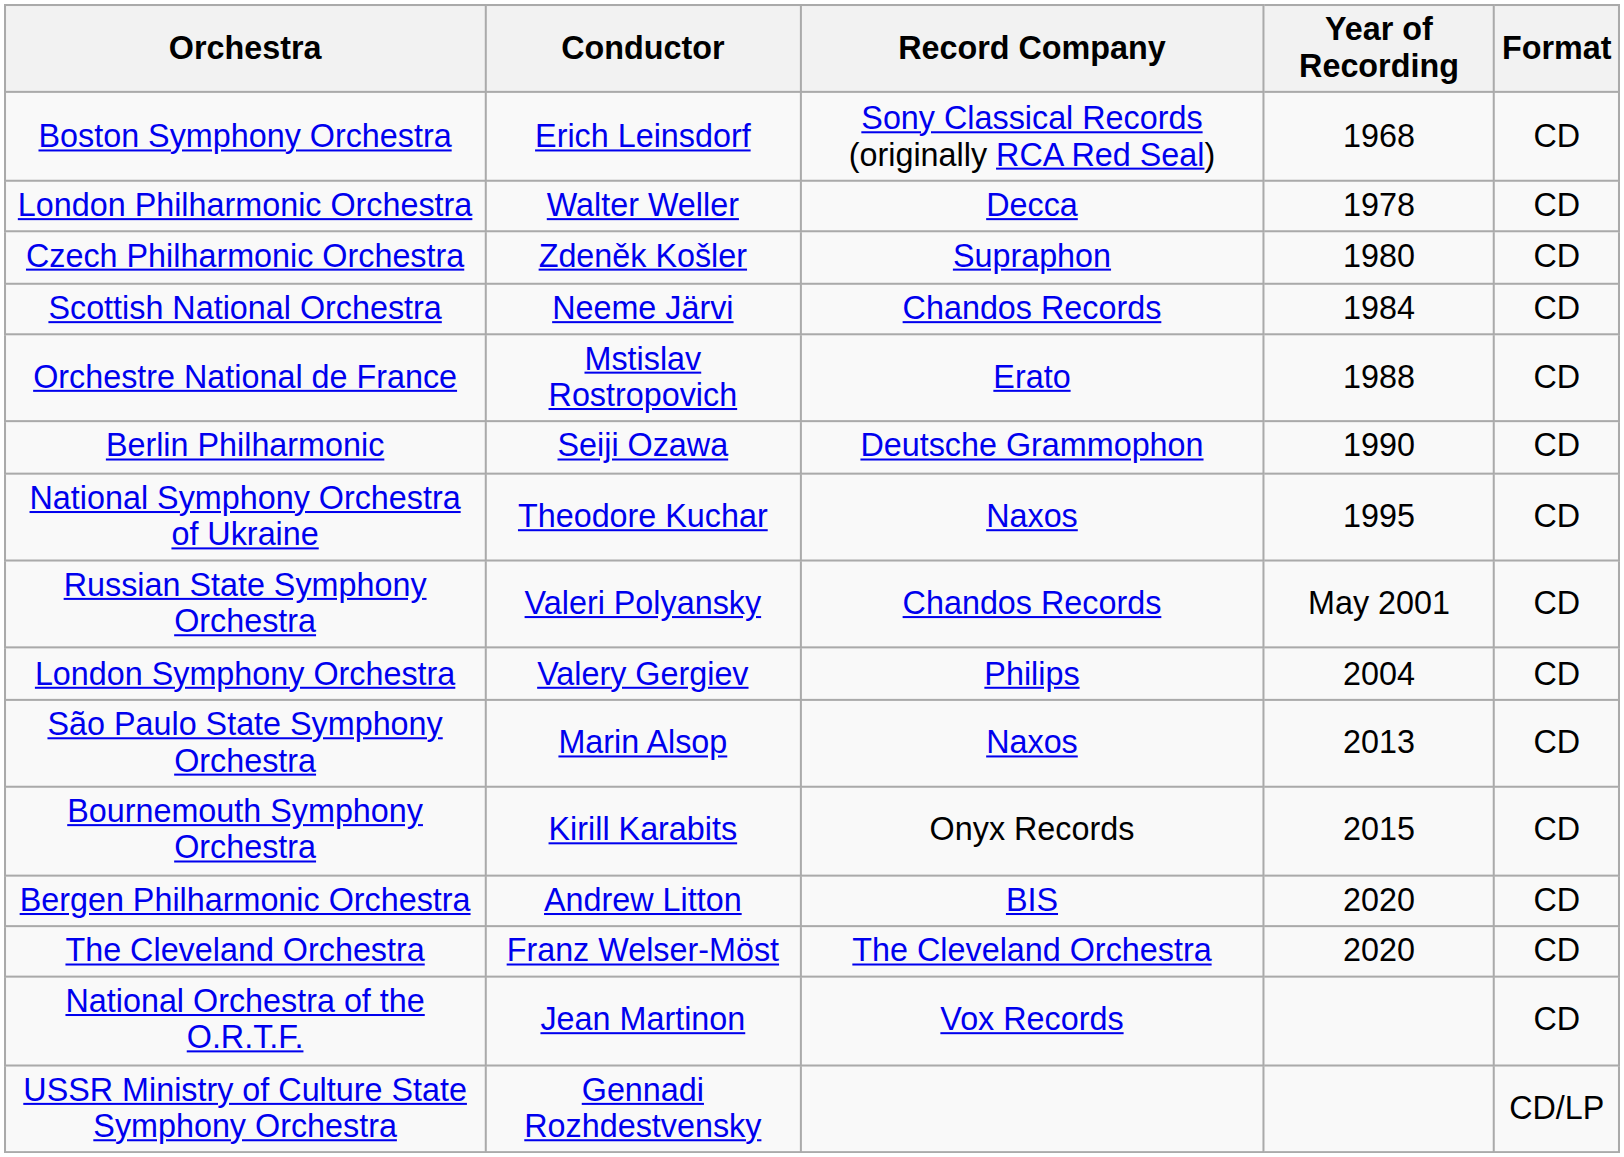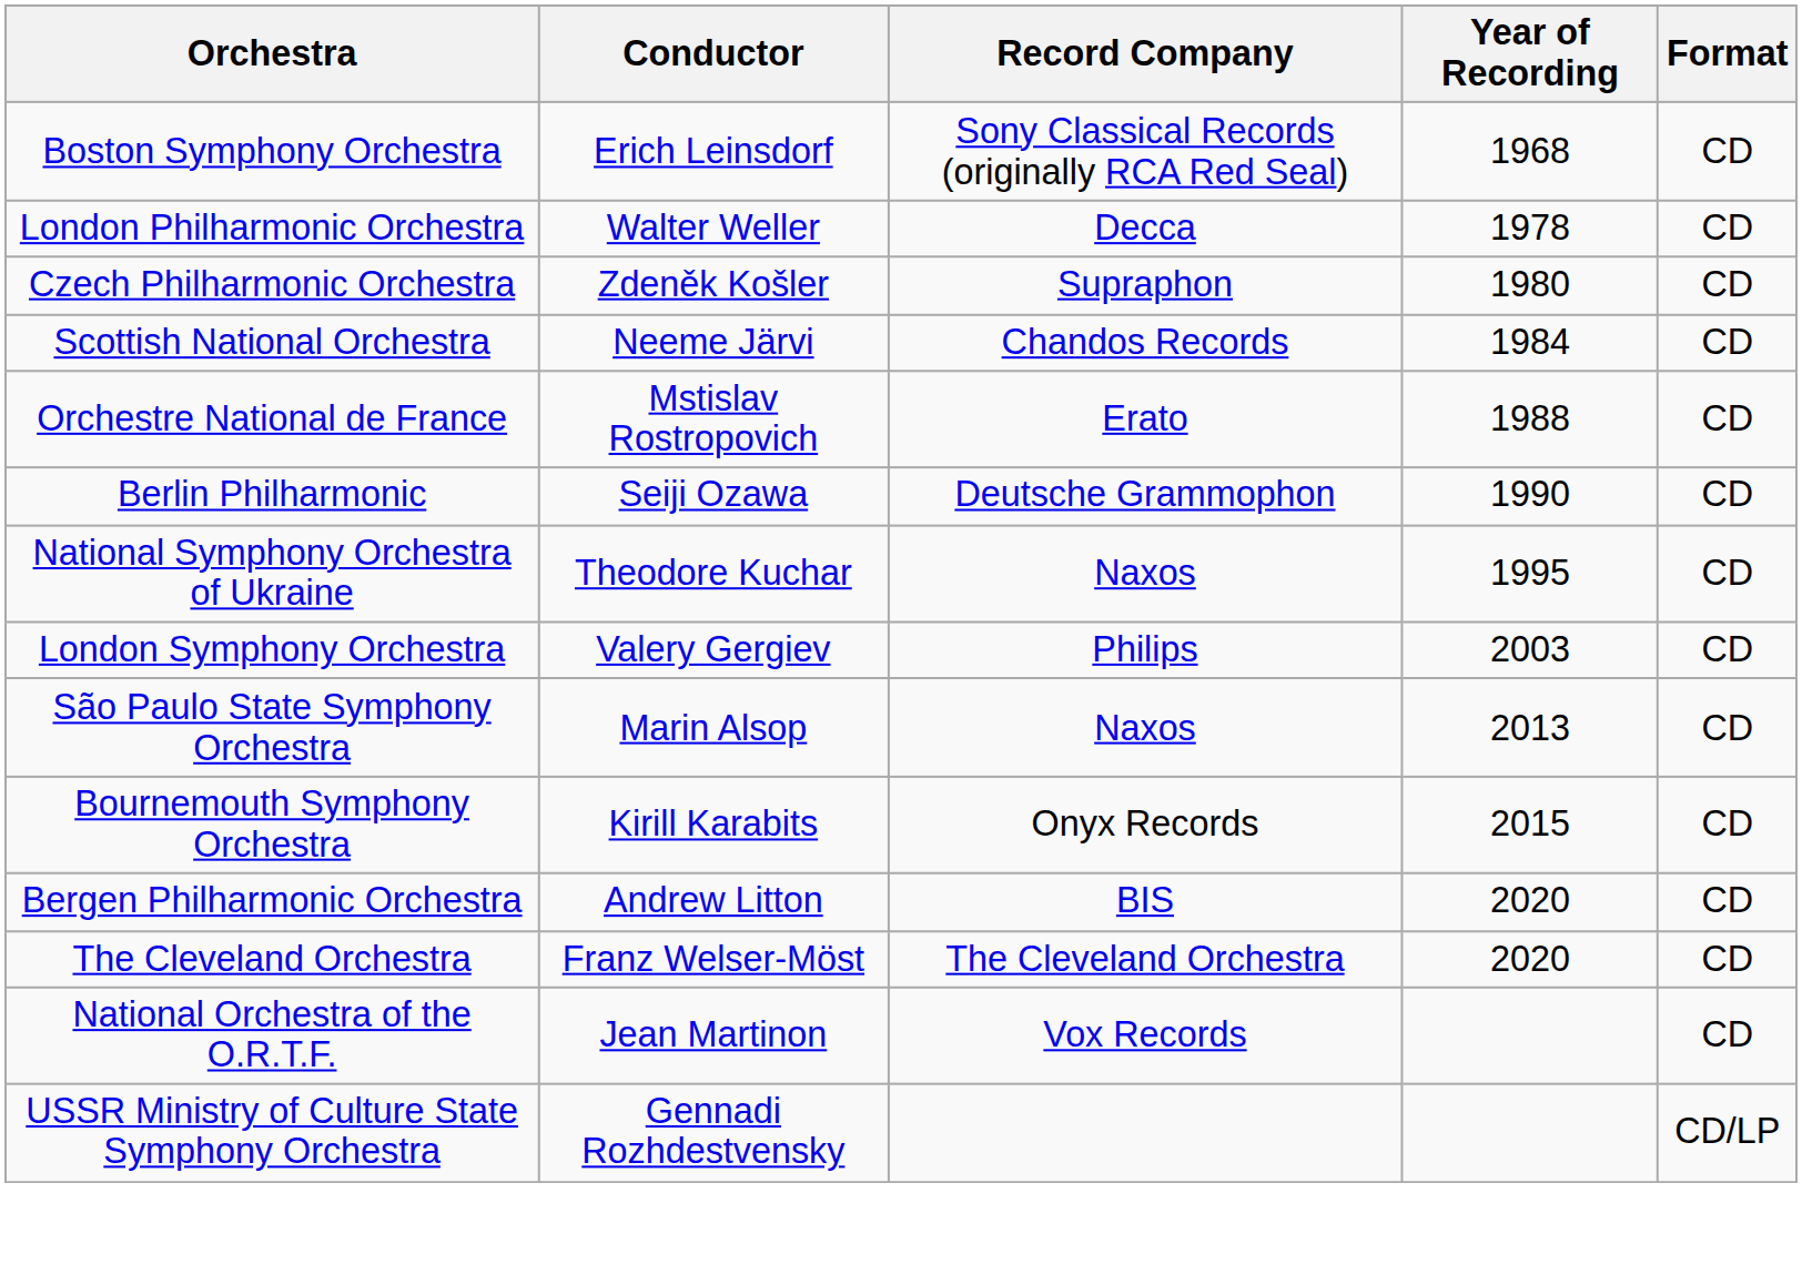 <table class="wikitable" width="800px">
 <tr>
 <th align="center">Orchestra</th>
 <th align="center">Conductor</th>
 <th align="center">Record Company</th>
 <th align="center">Year of Recording</th>
 <th align="center">Format</th>
 </tr>
 <tr>
 <td align="center"><a href='#'>Boston Symphony Orchestra</a></td>
 <td align="center"><a href='#'>Erich Leinsdorf</a></td>
 <td align="center"><a href='#'>Sony Classical Records</a> (originally <a href='#'>RCA Red Seal</a>)</td>
 <td align="center">1968</td>
 <td align="center">CD</td>
 </tr>
 <tr>
 <td align="center"><a href='#'>London Philharmonic Orchestra</a></td>
 <td align="center"><a href='#'>Walter Weller</a></td>
 <td align="center"><a href='#'>Decca</a></td>
 <td align="center">1978</td>
 <td align="center">CD</td>
 </tr>
 <tr>
 <td align="center"><a href='#'>Czech Philharmonic Orchestra</a></td>
 <td align="center"><a href='#'>Zdeněk Košler</a></td>
 <td align="center"><a href='#'>Supraphon</a></td>
 <td align="center">1980</td>
 <td align="center">CD</td>
 </tr>
 <tr>
 <td align="center"><a href='#'>Scottish National Orchestra</a></td>
 <td align="center"><a href='#'>Neeme Järvi</a></td>
 <td align="center"><a href='#'>Chandos Records</a></td>
 <td align="center">1984</td>
 <td align="center">CD</td>
 </tr>
 <tr>
 <td align="center"><a href='#'>Orchestre National de France</a></td>
 <td align="center"><a href='#'>Mstislav Rostropovich</a></td>
 <td align="center"><a href='#'>Erato</a></td>
 <td align="center">1988</td>
 <td align="center">CD</td>
 </tr>
 <tr>
 <td align="center"><a href='#'>Berlin Philharmonic</a></td>
 <td align="center"><a href='#'>Seiji Ozawa</a></td>
 <td align="center"><a href='#'>Deutsche Grammophon</a></td>
 <td align="center">1990</td>
 <td align="center">CD</td>
 </tr>
 <tr>
 <td align="center"><a href='#'>National Symphony Orchestra of Ukraine</a></td>
 <td align="center"><a href='#'>Theodore Kuchar</a></td>
 <td align="center"><a href='#'>Naxos</a></td>
 <td align="center">1995</td>
 <td align="center">CD</td>
 </tr>
 <tr>
-<td align="center"><a href='#'>Russian State Symphony Orchestra</a></td>
-<td align="center"><a href='#'>Valeri Polyansky</a></td>
-<td align="center"><a href='#'>Chandos Records</a></td>
-<td align="center">May 2001</td>
-<td align="center">CD</td>
-</tr>
-<tr>
 <td align="center"><a href='#'>London Symphony Orchestra</a></td>
 <td align="center"><a href='#'>Valery Gergiev</a></td>
 <td align="center"><a href='#'>Philips</a></td>
-<td align="center">2004</td>
+<td align="center">2003</td>
 <td align="center">CD</td>
 </tr>
 <tr>
 <td align="center"><a href='#'>São Paulo State Symphony Orchestra</a></td>
 <td align="center"><a href='#'>Marin Alsop</a></td>
 <td align="center"><a href='#'>Naxos</a></td>
 <td align="center">2013</td>
 <td align="center">CD</td>
 </tr>
 <tr>
 <td align="center"><a href='#'>Bournemouth Symphony Orchestra</a></td>
 <td align="center"><a href='#'>Kirill Karabits</a></td>
 <td align="center">Onyx Records</td>
 <td align="center">2015</td>
 <td align="center">CD</td>
 </tr>
 <tr>
 <td align="center"><a href='#'>Bergen Philharmonic Orchestra</a></td>
 <td align="center"><a href='#'>Andrew Litton</a></td>
 <td align="center"><a href='#'>BIS</a></td>
 <td align="center">2020</td>
 <td align="center">CD</td>
 </tr>
 <tr>
 <td align="center"><a href='#'>The Cleveland Orchestra</a></td>
 <td align="center"><a href='#'>Franz Welser-Möst</a></td>
 <td align="center"><a href='#'>The Cleveland Orchestra</a></td>
 <td align="center">2020</td>
 <td align="center">CD</td>
 </tr>
 <tr>
 <td align="center"><a href='#'>National Orchestra of the O.R.T.F.</a></td>
 <td align="center"><a href='#'>Jean Martinon</a></td>
 <td align="center"><a href='#'>Vox Records</a></td>
 <td align="center"></td>
 <td align="center">CD</td>
 </tr>
 <tr>
 <td align="center"><a href='#'>USSR Ministry of Culture State Symphony Orchestra</a></td>
 <td align="center"><a href='#'>Gennadi Rozhdestvensky</a></td>
 <td align="center"></td>
 <td align="center"></td>
 <td align="center">CD/LP</td>
 </tr>
 <tr>
 </tr>
 </table>
